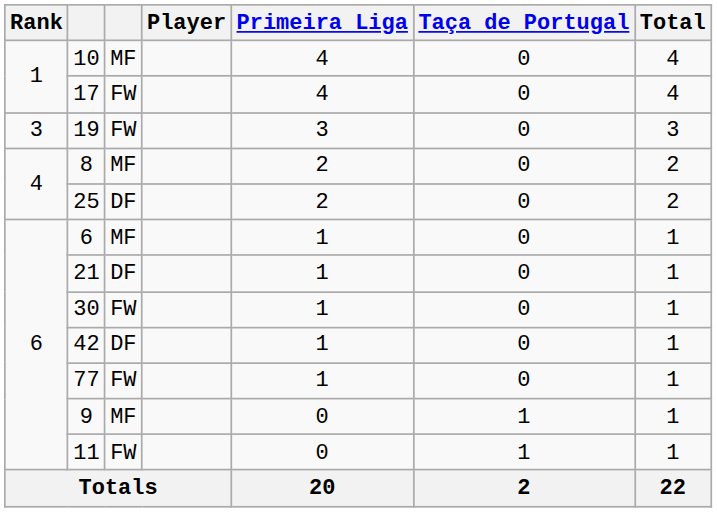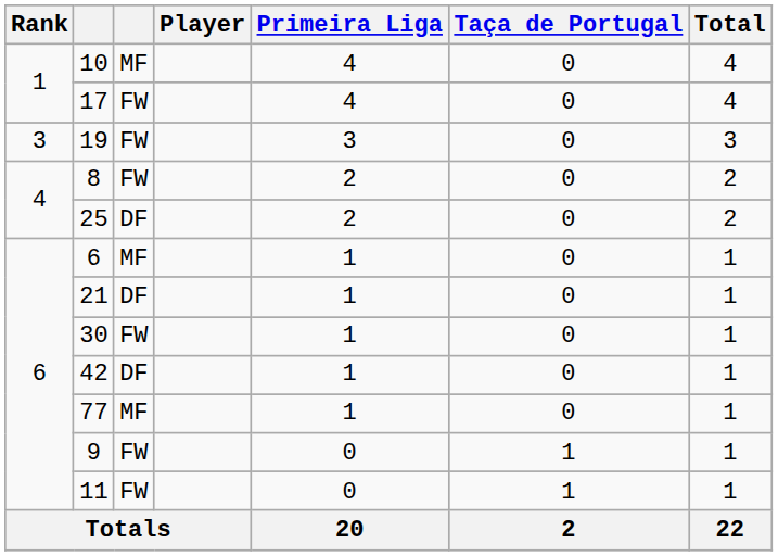 <table class="wikitable sortable" style="text-align:center;">
 <tr>
 <th>Rank</th>
 <th></th>
 <th></th>
 <th>Player</th>
 <th><a href='#'>Primeira Liga</a></th>
 <th><a href='#'>Taça de Portugal</a></th>
 <th>Total</th>
 </tr>
 <tr>
 <td rowspan=2> 1</td>
 <td>10</td>
 <td>MF</td>
 <td align=left> </td>
 <td>4</td>
 <td>0</td>
 <td>4</td>
 </tr>
 <tr>
 <td>17</td>
 <td>FW</td>
 <td align=left> </td>
 <td>4</td>
 <td>0</td>
 <td>4</td>
 </tr>
 <tr>
 <td rowspan=1> 3</td>
 <td>19</td>
 <td>FW</td>
 <td align=left> </td>
 <td>3</td>
 <td>0</td>
 <td>3</td>
 </tr>
 <tr>
 <td rowspan=2> 4</td>
 <td>8</td>
-<td>MF</td>
+<td>FW</td>
 <td align=left> </td>
 <td>2</td>
 <td>0</td>
 <td>2</td>
 </tr>
 <tr>
 <td>25</td>
 <td>DF</td>
 <td align=left> </td>
 <td>2</td>
 <td>0</td>
 <td>2</td>
 </tr>
 <tr>
 <td rowspan=7> 6</td>
 <td>6</td>
 <td>MF</td>
 <td align=left> </td>
 <td>1</td>
 <td>0</td>
 <td>1</td>
 </tr>
 <tr>
 <td>21</td>
 <td>DF</td>
 <td align=left> </td>
 <td>1</td>
 <td>0</td>
 <td>1</td>
 </tr>
 <tr>
 <td>30</td>
 <td>FW</td>
 <td align=left> </td>
 <td>1</td>
 <td>0</td>
 <td>1</td>
 </tr>
 <tr>
 <td>42</td>
 <td>DF</td>
 <td align=left> </td>
 <td>1</td>
 <td>0</td>
 <td>1</td>
 </tr>
 <tr>
 <td>77</td>
-<td>FW</td>
+<td>MF</td>
 <td align=left> </td>
 <td>1</td>
 <td>0</td>
 <td>1</td>
 </tr>
 <tr>
 <td>9</td>
-<td>MF</td>
+<td>FW</td>
 <td align=left> </td>
 <td>0</td>
 <td>1</td>
 <td>1</td>
 </tr>
 <tr>
 <td>11</td>
 <td>FW</td>
 <td align=left> </td>
 <td>0</td>
 <td>1</td>
 <td>1</td>
 </tr>
 <tr>
 <th class="unsortable" colspan=4>Totals</th>
 <th>20</th>
 <th>2</th>
 <th>22</th>
 </tr>
 </table>
